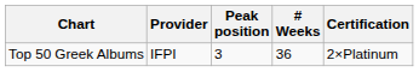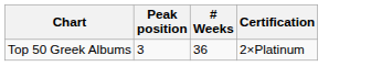 <table class="wikitable">
 <tr>
 <th>Chart</th>
-<th>Provider</th>
 <th>Peak<br>position</th>
 <th>#<br>Weeks</th>
 <th>Certification</th>
 </tr>
 <tr>
 <td>Top 50 Greek Albums</td>
-<td>IFPI</td>
 <td>3</td>
 <td>36</td>
 <td>2×Platinum</td>
 </tr>
 </table>
